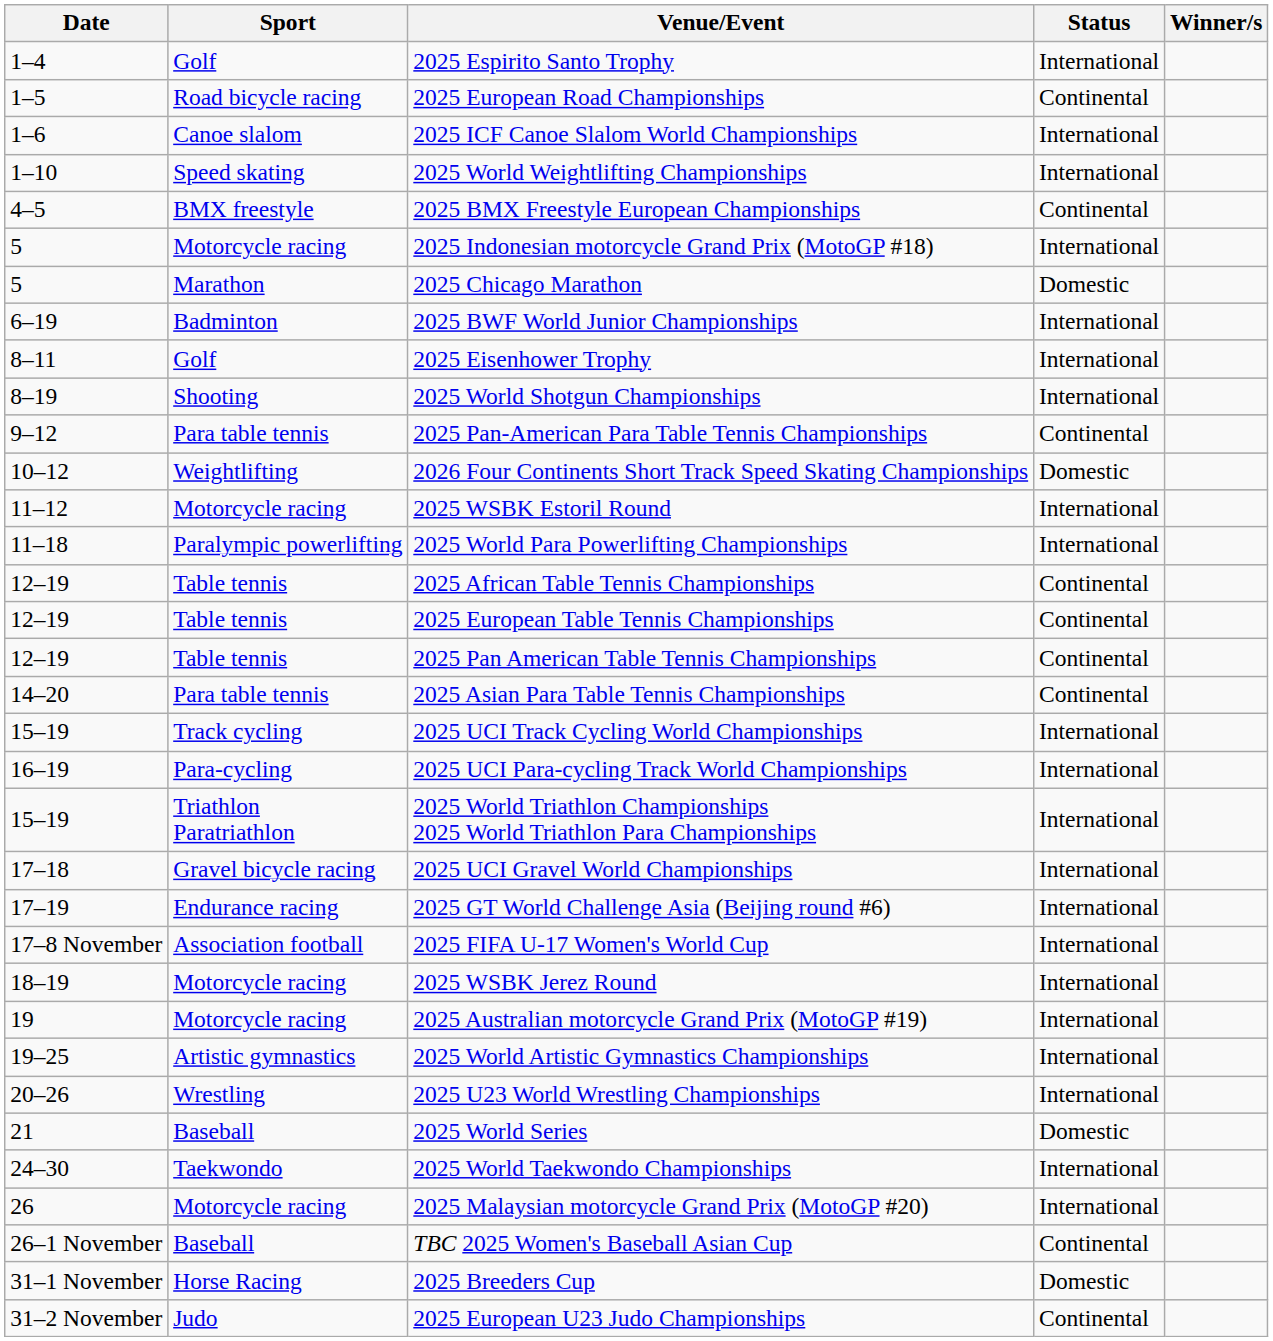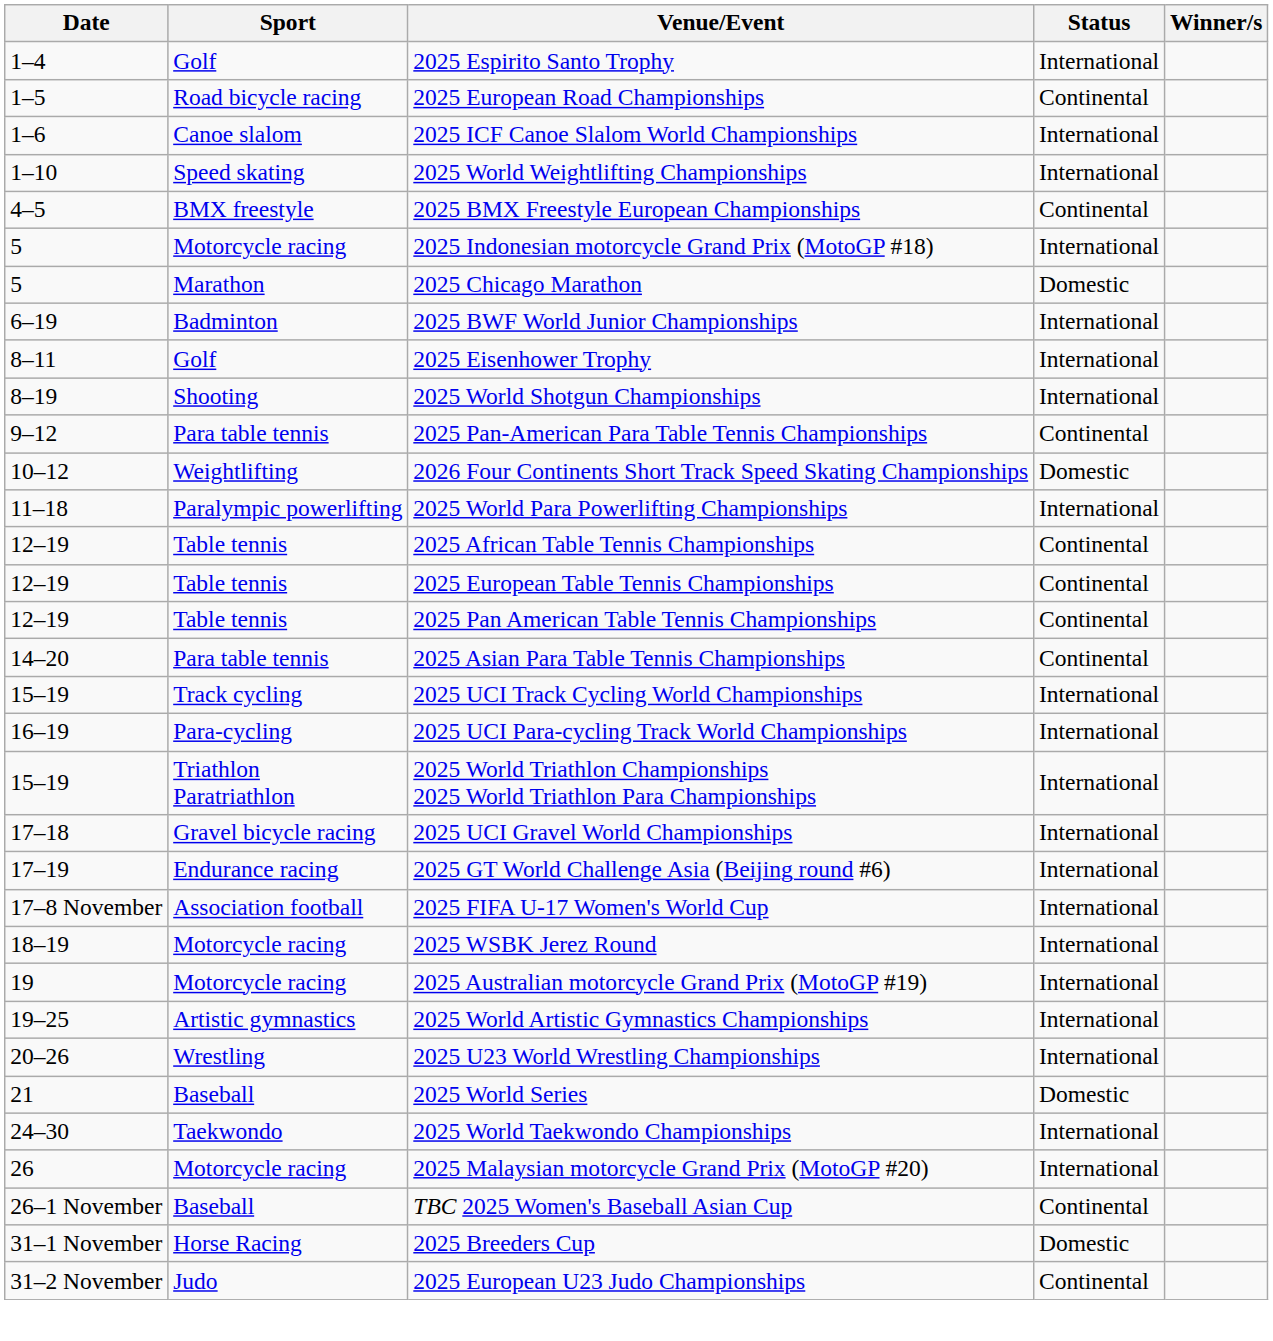 <table class="wikitable source">
 <tr>
 <th>Date</th>
 <th>Sport</th>
 <th>Venue/Event</th>
 <th>Status</th>
 <th>Winner/s</th>
 </tr>
 <tr>
 <td>1–4</td>
 <td><a href='#'>Golf</a></td>
 <td> <a href='#'>2025 Espirito Santo Trophy</a></td>
 <td>International</td>
 <td></td>
 </tr>
 <tr>
 <td>1–5</td>
 <td><a href='#'>Road bicycle racing</a></td>
 <td> <a href='#'>2025 European Road Championships</a></td>
 <td>Continental</td>
 <td></td>
 </tr>
 <tr>
 <td>1–6</td>
 <td><a href='#'>Canoe slalom</a></td>
 <td> <a href='#'>2025 ICF Canoe Slalom World Championships</a></td>
 <td>International</td>
 <td></td>
 </tr>
 <tr>
 <td>1–10</td>
 <td><a href='#'>Speed skating</a></td>
 <td> <a href='#'>2025 World Weightlifting Championships</a></td>
 <td>International</td>
 <td></td>
 </tr>
 <tr>
 <td>4–5</td>
 <td><a href='#'>BMX freestyle</a></td>
 <td> <a href='#'>2025 BMX Freestyle European Championships</a></td>
 <td>Continental</td>
 <td></td>
 </tr>
 <tr>
 <td>5</td>
 <td><a href='#'>Motorcycle racing</a></td>
 <td> <a href='#'>2025 Indonesian motorcycle Grand Prix</a> (<a href='#'>MotoGP</a> #18)</td>
 <td>International</td>
 <td></td>
 </tr>
 <tr>
 <td>5</td>
 <td><a href='#'>Marathon</a></td>
 <td> <a href='#'>2025 Chicago Marathon</a></td>
 <td>Domestic</td>
 <td></td>
 </tr>
 <tr>
 <td>6–19</td>
 <td><a href='#'>Badminton</a></td>
 <td> <a href='#'>2025 BWF World Junior Championships</a></td>
 <td>International</td>
 <td></td>
 </tr>
 <tr>
 <td>8–11</td>
 <td><a href='#'>Golf</a></td>
 <td> <a href='#'>2025 Eisenhower Trophy</a></td>
 <td>International</td>
 <td></td>
 </tr>
 <tr>
 <td>8–19</td>
 <td><a href='#'>Shooting</a></td>
 <td> <a href='#'>2025 World Shotgun Championships</a></td>
 <td>International</td>
 <td></td>
 </tr>
 <tr>
 <td>9–12</td>
 <td><a href='#'>Para table tennis</a></td>
 <td> <a href='#'>2025 Pan-American Para Table Tennis Championships</a></td>
 <td>Continental</td>
 <td></td>
 </tr>
 <tr>
 <td>10–12</td>
 <td><a href='#'>Weightlifting</a></td>
 <td> <a href='#'>2026 Four Continents Short Track Speed Skating Championships</a></td>
 <td>Domestic</td>
-<td></td>
-</tr>
-<tr>
-<td>11–12</td>
-<td><a href='#'>Motorcycle racing</a></td>
-<td> <a href='#'>2025 WSBK Estoril Round</a></td>
-<td>International</td>
 <td></td>
 </tr>
 <tr>
 <td>11–18</td>
 <td><a href='#'>Paralympic powerlifting</a></td>
 <td> <a href='#'>2025 World Para Powerlifting Championships</a></td>
 <td>International</td>
 <td></td>
 </tr>
 <tr>
 <td>12–19</td>
 <td><a href='#'>Table tennis</a></td>
 <td> <a href='#'>2025 African Table Tennis Championships</a></td>
 <td>Continental</td>
 <td></td>
 </tr>
 <tr>
 <td>12–19</td>
 <td><a href='#'>Table tennis</a></td>
 <td> <a href='#'>2025 European Table Tennis Championships</a></td>
 <td>Continental</td>
 <td></td>
 </tr>
 <tr>
 <td>12–19</td>
 <td><a href='#'>Table tennis</a></td>
 <td> <a href='#'>2025 Pan American Table Tennis Championships</a></td>
 <td>Continental</td>
 <td></td>
 </tr>
 <tr>
 <td>14–20</td>
 <td><a href='#'>Para table tennis</a></td>
 <td> <a href='#'>2025 Asian Para Table Tennis Championships</a></td>
 <td>Continental</td>
 <td></td>
 </tr>
 <tr>
 <td>15–19</td>
 <td><a href='#'>Track cycling</a></td>
 <td> <a href='#'>2025 UCI Track Cycling World Championships</a></td>
 <td>International</td>
 <td></td>
 </tr>
 <tr>
 <td>16–19</td>
 <td><a href='#'>Para-cycling</a></td>
 <td> <a href='#'>2025 UCI Para-cycling Track World Championships</a></td>
 <td>International</td>
 <td></td>
 </tr>
 <tr>
 <td>15–19</td>
 <td><a href='#'>Triathlon</a><br><a href='#'>Paratriathlon</a></td>
 <td> <a href='#'>2025 World Triathlon Championships</a><br> <a href='#'>2025 World Triathlon Para Championships</a></td>
 <td>International</td>
 <td></td>
 </tr>
 <tr>
 <td>17–18</td>
 <td><a href='#'>Gravel bicycle racing</a></td>
 <td> <a href='#'>2025 UCI Gravel World Championships</a></td>
 <td>International</td>
 <td></td>
 </tr>
 <tr>
 <td>17–19</td>
 <td><a href='#'>Endurance racing</a></td>
 <td> <a href='#'>2025 GT World Challenge Asia</a> (<a href='#'>Beijing round</a> #6)</td>
 <td>International</td>
 <td></td>
 </tr>
 <tr>
 <td>17–8 November</td>
 <td><a href='#'>Association football</a></td>
 <td> <a href='#'>2025 FIFA U-17 Women's World Cup</a></td>
 <td>International</td>
 <td></td>
 </tr>
 <tr>
 <td>18–19</td>
 <td><a href='#'>Motorcycle racing</a></td>
 <td> <a href='#'>2025 WSBK Jerez Round</a></td>
 <td>International</td>
 <td></td>
 </tr>
 <tr>
 <td>19</td>
 <td><a href='#'>Motorcycle racing</a></td>
 <td> <a href='#'>2025 Australian motorcycle Grand Prix</a> (<a href='#'>MotoGP</a> #19)</td>
 <td>International</td>
 <td></td>
 </tr>
 <tr>
 <td>19–25</td>
 <td><a href='#'>Artistic gymnastics</a></td>
 <td> <a href='#'>2025 World Artistic Gymnastics Championships</a></td>
 <td>International</td>
 <td></td>
 </tr>
 <tr>
 <td>20–26</td>
 <td><a href='#'>Wrestling</a></td>
 <td> <a href='#'>2025 U23 World Wrestling Championships</a></td>
 <td>International</td>
 <td></td>
 </tr>
 <tr>
 <td>21</td>
 <td><a href='#'>Baseball</a></td>
 <td> <a href='#'>2025 World Series</a></td>
 <td>Domestic</td>
 <td></td>
 </tr>
 <tr>
 <td>24–30</td>
 <td><a href='#'>Taekwondo</a></td>
 <td> <a href='#'>2025 World Taekwondo Championships</a></td>
 <td>International</td>
 <td></td>
 </tr>
 <tr>
 <td>26</td>
 <td><a href='#'>Motorcycle racing</a></td>
 <td> <a href='#'>2025 Malaysian motorcycle Grand Prix</a> (<a href='#'>MotoGP</a> #20)</td>
 <td>International</td>
 <td></td>
 </tr>
 <tr>
 <td>26–1 November</td>
 <td><a href='#'>Baseball</a></td>
 <td><em>TBC</em> <a href='#'>2025 Women's Baseball Asian Cup</a></td>
 <td>Continental</td>
 <td></td>
 </tr>
 <tr>
 <td>31–1 November</td>
 <td><a href='#'>Horse Racing</a></td>
 <td> <a href='#'>2025 Breeders Cup</a></td>
 <td>Domestic</td>
 <td></td>
 </tr>
 <tr>
 <td>31–2 November</td>
 <td><a href='#'>Judo</a></td>
 <td> <a href='#'>2025 European U23 Judo Championships</a></td>
 <td>Continental</td>
 <td></td>
 </tr>
 </table>
